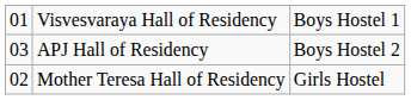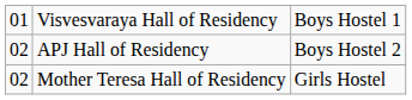 <table class="wikitable">
 <tr>
 <td>01</td>
 <td>Visvesvaraya Hall of Residency</td>
 <td>Boys Hostel 1</td>
 </tr>
 <tr>
-<td>03</td>
+<td>02</td>
 <td>APJ Hall of Residency</td>
 <td>Boys Hostel 2</td>
 </tr>
 <tr>
 <td>02</td>
 <td>Mother Teresa Hall of Residency</td>
 <td>Girls Hostel</td>
 </tr>
 </table>
